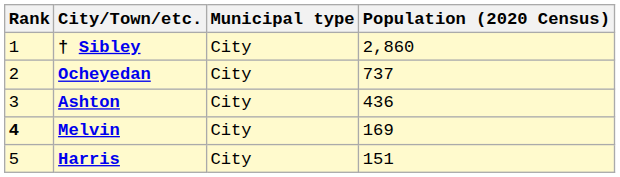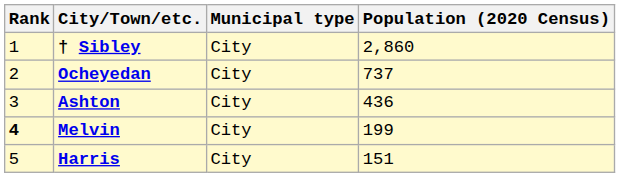 <table class="wikitable sortable">
 <tr>
 <th>Rank</th>
 <th>City/Town/etc.</th>
 <th>Municipal type</th>
 <th>Population (2020 Census)</th>
 </tr>
 <tr style="background-color:#FFFACD;">
 <td>1</td>
 <td><strong>†</strong> <strong><a href='#'>Sibley</a></strong></td>
 <td>City</td>
 <td>2,860</td>
 </tr>
 <tr style="background-color:#FFFACD;">
 <td>2</td>
 <td><strong><a href='#'>Ocheyedan</a></strong></td>
 <td>City</td>
 <td>737</td>
 </tr>
 <tr style="background-color:#FFFACD;">
 <td>3</td>
 <td><strong><a href='#'>Ashton</a></strong></td>
 <td>City</td>
 <td>436</td>
 </tr>
 <tr style="background-color:#FFFACD;">
 <td><strong>4</strong></td>
 <td><strong><a href='#'>Melvin</a></strong></td>
 <td>City</td>
-<td>169</td>
+<td>199</td>
 </tr>
 <tr style="background-color:#FFFACD;">
 <td>5</td>
 <td><strong><a href='#'>Harris</a></strong></td>
 <td>City</td>
 <td>151</td>
 </tr>
 </table>
